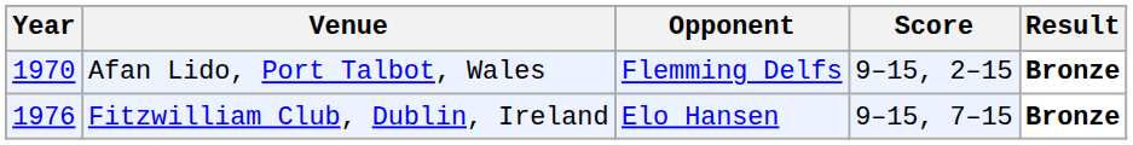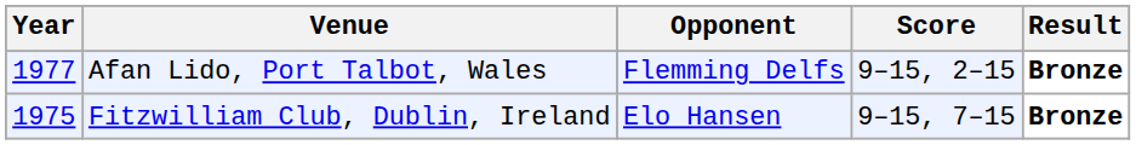 <table class="sortable wikitable" style="font-size: 90%;">
 <tr>
 <th>Year</th>
 <th>Venue</th>
 <th>Opponent</th>
 <th>Score</th>
 <th>Result</th>
 </tr>
 <tr style="background:#ECF2FF">
-<td align="center"><a href='#'>1970</a></td>
+<td align="center"><a href='#'>1977</a></td>
 <td align="left">Afan Lido, <a href='#'>Port Talbot</a>, Wales</td>
 <td align="left"> <a href='#'>Flemming Delfs</a></td>
 <td align="left">9–15, 2–15</td>
 <td style="text-align:left; background:white"> <strong>Bronze</strong></td>
 </tr>
 <tr style="background:#ECF2FF">
-<td align="center"><a href='#'>1976</a></td>
+<td align="center"><a href='#'>1975</a></td>
 <td align="left"><a href='#'>Fitzwilliam Club</a>, <a href='#'>Dublin</a>, Ireland</td>
 <td align="left"> <a href='#'>Elo Hansen</a></td>
 <td align="left">9–15, 7–15</td>
 <td style="text-align:left; background:white"> <strong>Bronze</strong></td>
 </tr>
 </table>
